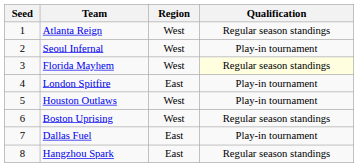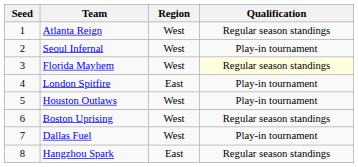 <table class="wikitable" style="font-size:95%; text-align:center; width:500px; ">
 <tr>
 <th>Seed</th>
 <th>Team</th>
 <th>Region</th>
 <th>Qualification</th>
 </tr>
 <tr>
 <td>1</td>
 <td align=left><a href='#'>Atlanta Reign</a></td>
 <td>West</td>
 <td>Regular season standings</td>
 </tr>
 <tr>
 <td>2</td>
 <td align=left><a href='#'>Seoul Infernal</a></td>
 <td>West</td>
 <td>Play-in tournament</td>
 </tr>
 <tr>
 <td>3</td>
 <td align=left><a href='#'>Florida Mayhem</a></td>
 <td>West</td>
 <td style="background: lightyellow;">Regular season standings</td>
 </tr>
 <tr>
 <td>4</td>
 <td align=left><a href='#'>London Spitfire</a></td>
 <td>East</td>
 <td>Play-in tournament</td>
 </tr>
 <tr>
 <td>5</td>
 <td align=left><a href='#'>Houston Outlaws</a></td>
 <td>West</td>
 <td>Play-in tournament</td>
 </tr>
 <tr>
 <td>6</td>
 <td align=left><a href='#'>Boston Uprising</a></td>
 <td>West</td>
 <td>Regular season standings</td>
 </tr>
 <tr>
 <td>7</td>
 <td align=left><a href='#'>Dallas Fuel</a></td>
-<td>East</td>
+<td>West</td>
 <td>Play-in tournament</td>
 </tr>
 <tr>
 <td>8</td>
 <td align=left><a href='#'>Hangzhou Spark</a></td>
 <td>East</td>
 <td>Regular season standings</td>
 </tr>
 </table>
